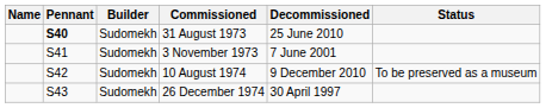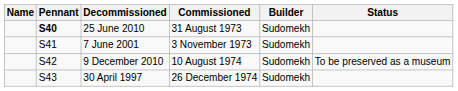 <table class="wikitable" style="font-size:97%;">
 <tr>
 <th>Name</th>
 <th>Pennant</th>
+<th>Decommissioned</th>
+<th>Commissioned</th>
 <th>Builder</th>
-<th>Commissioned</th>
-<th>Decommissioned</th>
 <th>Status</th>
 </tr>
 <tr>
 <td></td>
 <td><strong>S40</strong></td>
+<td>25 June 2010</td>
+<td>31 August 1973</td>
 <td>Sudomekh</td>
-<td>31 August 1973</td>
-<td>25 June 2010</td>
 <td></td>
 </tr>
 <tr>
 <td></td>
 <td>S41</td>
+<td>7 June 2001</td>
+<td>3 November 1973</td>
 <td>Sudomekh</td>
-<td>3 November 1973</td>
-<td>7 June 2001</td>
 <td></td>
 </tr>
 <tr>
 <td></td>
 <td>S42</td>
+<td>9 December 2010</td>
+<td>10 August 1974</td>
 <td>Sudomekh</td>
-<td>10 August 1974</td>
-<td>9 December 2010</td>
 <td>To be preserved as a museum</td>
 </tr>
 <tr>
 <td></td>
 <td>S43</td>
+<td>30 April 1997</td>
+<td>26 December 1974</td>
 <td>Sudomekh</td>
-<td>26 December 1974</td>
-<td>30 April 1997</td>
 <td></td>
 </tr>
 </table>
